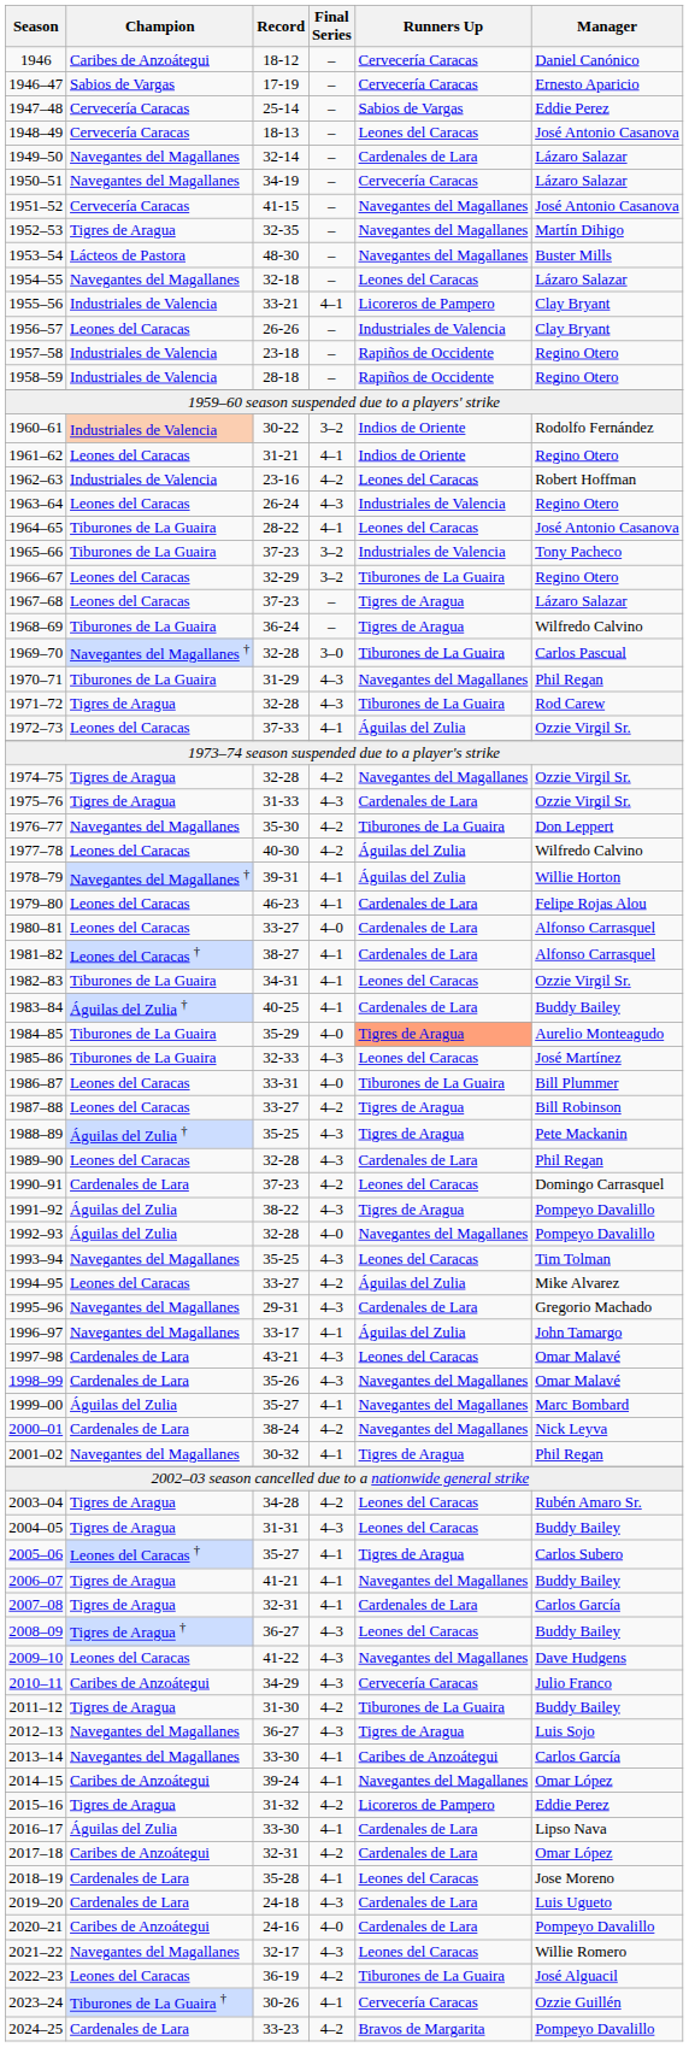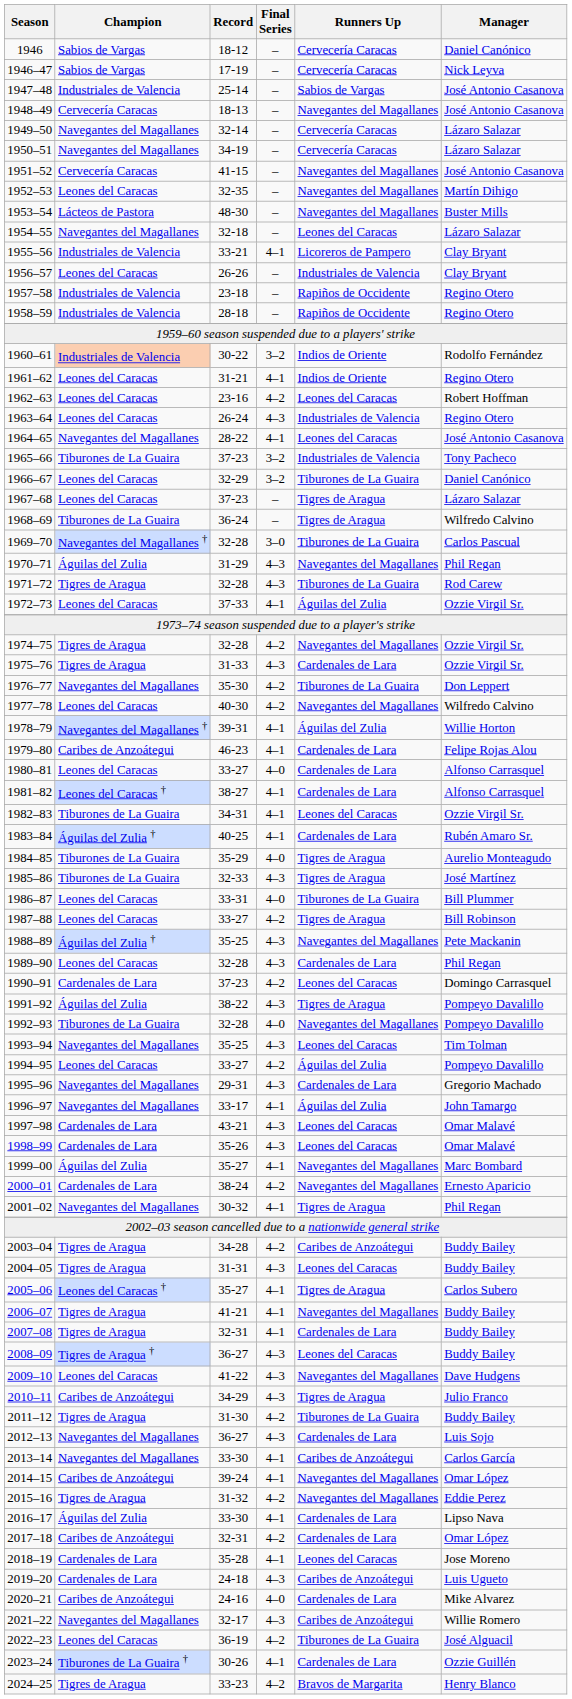 <table class="wikitable sortable">
 <tr>
 <th>Season</th>
 <th>Champion</th>
 <th>Record</th>
 <th>Final<br>Series</th>
 <th>Runners Up</th>
 <th>Manager</th>
 </tr>
 <tr>
 <td align="center">1946</td>
-<td><a href='#'>Caribes de Anzoátegui</a> </td>
+<td><a href='#'>Sabios de Vargas</a> </td>
 <td align="center">18-12</td>
 <td align="center">–</td>
 <td><a href='#'>Cervecería Caracas</a></td>
 <td><a href='#'>Daniel Canónico</a></td>
 </tr>
 <tr>
 <td align="center">1946–47</td>
 <td><a href='#'>Sabios de Vargas</a> </td>
 <td align="center">17-19</td>
 <td align="center">–</td>
 <td><a href='#'>Cervecería Caracas</a></td>
-<td><a href='#'>Ernesto Aparicio</a></td>
+<td><a href='#'>Nick Leyva</a></td>
 </tr>
 <tr>
 <td align="center">1947–48</td>
-<td><a href='#'>Cervecería Caracas</a></td>
+<td><a href='#'>Industriales de Valencia</a> </td>
 <td align="center">25-14</td>
 <td align="center">–</td>
 <td><a href='#'>Sabios de Vargas</a></td>
-<td><a href='#'>Eddie Perez</a></td>
+<td><a href='#'>José Antonio Casanova</a></td>
 </tr>
 <tr>
 <td align="center">1948–49</td>
 <td><a href='#'>Cervecería Caracas</a> </td>
 <td align="center">18-13</td>
 <td align="center">–</td>
-<td><a href='#'>Leones del Caracas</a></td>
+<td><a href='#'>Navegantes del Magallanes</a></td>
 <td><a href='#'>José Antonio Casanova</a></td>
 </tr>
 <tr>
 <td align="center">1949–50</td>
 <td><a href='#'>Navegantes del Magallanes</a></td>
 <td align="center">32-14</td>
 <td align="center">–</td>
-<td><a href='#'>Cardenales de Lara</a></td>
+<td><a href='#'>Cervecería Caracas</a></td>
 <td><a href='#'>Lázaro Salazar</a></td>
 </tr>
 <tr>
 <td align="center">1950–51</td>
 <td><a href='#'>Navegantes del Magallanes</a> </td>
 <td align="center">34-19</td>
 <td align="center">–</td>
 <td><a href='#'>Cervecería Caracas</a></td>
 <td><a href='#'>Lázaro Salazar</a></td>
 </tr>
 <tr>
 <td align="center">1951–52</td>
 <td><a href='#'>Cervecería Caracas</a> </td>
 <td align="center">41-15</td>
 <td align="center">–</td>
 <td><a href='#'>Navegantes del Magallanes</a></td>
 <td><a href='#'>José Antonio Casanova</a></td>
 </tr>
 <tr>
 <td align="center">1952–53</td>
-<td><a href='#'>Tigres de Aragua</a> </td>
+<td><a href='#'>Leones del Caracas</a> </td>
 <td align="center">32-35</td>
 <td align="center">–</td>
 <td><a href='#'>Navegantes del Magallanes</a></td>
 <td><a href='#'>Martín Dihigo</a></td>
 </tr>
 <tr>
 <td align="center">1953–54</td>
 <td><a href='#'>Lácteos de Pastora</a></td>
 <td align="center">48-30</td>
 <td align="center">–</td>
 <td><a href='#'>Navegantes del Magallanes</a></td>
 <td><a href='#'>Buster Mills</a></td>
 </tr>
 <tr>
 <td align="center">1954–55</td>
 <td><a href='#'>Navegantes del Magallanes</a> </td>
 <td align="center">32-18</td>
 <td align="center">–</td>
 <td><a href='#'>Leones del Caracas</a></td>
 <td><a href='#'>Lázaro Salazar</a></td>
 </tr>
 <tr>
 <td align="center">1955–56</td>
 <td><a href='#'>Industriales de Valencia</a></td>
 <td align="center">33-21</td>
 <td align="center">4–1</td>
 <td><a href='#'>Licoreros de Pampero</a></td>
 <td><a href='#'>Clay Bryant</a></td>
 </tr>
 <tr>
 <td align="center">1956–57</td>
 <td><a href='#'>Leones del Caracas</a> </td>
 <td align="center">26-26</td>
 <td align="center">–</td>
 <td><a href='#'>Industriales de Valencia</a></td>
 <td><a href='#'>Clay Bryant</a></td>
 </tr>
 <tr>
 <td align="center">1957–58</td>
 <td><a href='#'>Industriales de Valencia</a> </td>
 <td align="center">23-18</td>
 <td align="center">–</td>
 <td><a href='#'>Rapiños de Occidente</a></td>
 <td><a href='#'>Regino Otero</a></td>
 </tr>
 <tr>
 <td align="center">1958–59</td>
 <td><a href='#'>Industriales de Valencia</a> </td>
 <td align="center">28-18</td>
 <td align="center">–</td>
 <td><a href='#'>Rapiños de Occidente</a></td>
 <td><a href='#'>Regino Otero</a></td>
 </tr>
 <tr>
 </tr>
 <tr bgcolor=#efefef>
 <td colspan=6 style="text-align:center;"><em>1959–60 season suspended due to a players' strike</em></td>
 </tr>
 <tr>
 <td align="center">1960–61</td>
 <td bgcolor="#FBCEB1"><a href='#'>Industriales de Valencia</a>   <sup></sup></td>
 <td align="center">30-22</td>
 <td align="center">3–2</td>
 <td><a href='#'>Indios de Oriente</a></td>
 <td>Rodolfo Fernández</td>
 </tr>
 <tr>
 <td align="center">1961–62</td>
 <td><a href='#'>Leones del Caracas</a> </td>
 <td align="center">31-21</td>
 <td align="center">4–1</td>
 <td><a href='#'>Indios de Oriente</a></td>
 <td><a href='#'>Regino Otero</a></td>
 </tr>
 <tr>
 <td align="center">1962–63</td>
-<td><a href='#'>Industriales de Valencia</a> </td>
+<td><a href='#'>Leones del Caracas</a> </td>
 <td align="center">23-16</td>
 <td align="center">4–2</td>
 <td><a href='#'>Leones del Caracas</a></td>
 <td>Robert Hoffman</td>
 </tr>
 <tr>
 <td align="center">1963–64</td>
 <td><a href='#'>Leones del Caracas</a> </td>
 <td align="center">26-24</td>
 <td align="center">4–3</td>
 <td><a href='#'>Industriales de Valencia</a></td>
 <td><a href='#'>Regino Otero</a></td>
 </tr>
 <tr>
 <td align="center">1964–65</td>
-<td><a href='#'>Tiburones de La Guaira</a></td>
+<td><a href='#'>Navegantes del Magallanes</a> </td>
 <td align="center">28-22</td>
 <td align="center">4–1</td>
 <td><a href='#'>Leones del Caracas</a></td>
 <td><a href='#'>José Antonio Casanova</a></td>
 </tr>
 <tr>
 <td align="center">1965–66</td>
 <td><a href='#'>Tiburones de La Guaira</a> </td>
 <td align="center">37-23</td>
 <td align="center">3–2</td>
 <td><a href='#'>Industriales de Valencia</a></td>
 <td><a href='#'>Tony Pacheco</a></td>
 </tr>
 <tr>
 <td align="center">1966–67</td>
 <td><a href='#'>Leones del Caracas</a> </td>
 <td align="center">32-29</td>
 <td align="center">3–2</td>
 <td><a href='#'>Tiburones de La Guaira</a></td>
-<td><a href='#'>Regino Otero</a></td>
+<td><a href='#'>Daniel Canónico</a></td>
 </tr>
 <tr>
 <td align="center">1967–68</td>
 <td><a href='#'>Leones del Caracas</a>  </td>
 <td align="center">37-23</td>
 <td align="center">–</td>
 <td><a href='#'>Tigres de Aragua</a></td>
 <td><a href='#'>Lázaro Salazar</a></td>
 </tr>
 <tr>
 <td align="center">1968–69</td>
 <td><a href='#'>Tiburones de La Guaira</a> </td>
 <td align="center">36-24</td>
 <td align="center">–</td>
 <td><a href='#'>Tigres de Aragua</a></td>
 <td>Wilfredo Calvino</td>
 </tr>
 <tr>
 <td align="center">1969–70</td>
 <td bgcolor="#ccddff"><a href='#'>Navegantes del Magallanes</a>  <sup>†</sup></td>
 <td align="center">32-28</td>
 <td align="center">3–0</td>
 <td><a href='#'>Tiburones de La Guaira</a></td>
 <td><a href='#'>Carlos Pascual</a></td>
 </tr>
 <tr>
 <td align="center">1970–71</td>
-<td><a href='#'>Tiburones de La Guaira</a> </td>
+<td><a href='#'>Águilas del Zulia</a> </td>
 <td align="center">31-29</td>
 <td align="center">4–3</td>
 <td><a href='#'>Navegantes del Magallanes</a></td>
 <td><a href='#'>Phil Regan</a></td>
 </tr>
 <tr>
 <td align="center">1971–72</td>
 <td><a href='#'>Tigres de Aragua</a></td>
 <td align="center">32-28</td>
 <td align="center">4–3</td>
 <td><a href='#'>Tiburones de La Guaira</a></td>
 <td><a href='#'>Rod Carew</a></td>
 </tr>
 <tr>
 <td align="center">1972–73</td>
 <td><a href='#'>Leones del Caracas</a> </td>
 <td align="center">37-33</td>
 <td align="center">4–1</td>
 <td><a href='#'>Águilas del Zulia</a></td>
 <td><a href='#'>Ozzie Virgil Sr.</a></td>
 </tr>
 <tr>
 </tr>
 <tr bgcolor=#efefef>
 <td colspan=6 style="text-align:center;"><em>1973–74 season suspended due to a player's strike</em></td>
 </tr>
 <tr>
 <td align="center">1974–75</td>
 <td><a href='#'>Tigres de Aragua</a> </td>
 <td align="center">32-28</td>
 <td align="center">4–2</td>
 <td><a href='#'>Navegantes del Magallanes</a></td>
 <td><a href='#'>Ozzie Virgil Sr.</a></td>
 </tr>
 <tr>
 <td align="center">1975–76</td>
 <td><a href='#'>Tigres de Aragua</a> </td>
 <td align="center">31-33</td>
 <td align="center">4–3</td>
 <td><a href='#'>Cardenales de Lara</a></td>
 <td><a href='#'>Ozzie Virgil Sr.</a></td>
 </tr>
 <tr>
 <td align="center">1976–77</td>
 <td><a href='#'>Navegantes del Magallanes</a> </td>
 <td align="center">35-30</td>
 <td align="center">4–2</td>
 <td><a href='#'>Tiburones de La Guaira</a></td>
 <td><a href='#'>Don Leppert</a></td>
 </tr>
 <tr>
 <td align="center">1977–78</td>
 <td><a href='#'>Leones del Caracas</a> </td>
 <td align="center">40-30</td>
 <td align="center">4–2</td>
-<td><a href='#'>Águilas del Zulia</a></td>
+<td><a href='#'>Navegantes del Magallanes</a></td>
 <td>Wilfredo Calvino</td>
 </tr>
 <tr>
 <td align="center">1978–79</td>
 <td bgcolor="#ccddff"><a href='#'>Navegantes del Magallanes</a>  <sup>†</sup></td>
 <td align="center">39-31</td>
 <td align="center">4–1</td>
 <td><a href='#'>Águilas del Zulia</a></td>
 <td><a href='#'>Willie Horton</a></td>
 </tr>
 <tr>
 <td align="center">1979–80</td>
-<td><a href='#'>Leones del Caracas</a> </td>
+<td><a href='#'>Caribes de Anzoátegui</a> </td>
 <td align="center">46-23</td>
 <td align="center">4–1</td>
 <td><a href='#'>Cardenales de Lara</a></td>
 <td><a href='#'>Felipe Rojas Alou</a></td>
 </tr>
 <tr>
 <td align="center">1980–81</td>
 <td><a href='#'>Leones del Caracas</a> </td>
 <td align="center">33-27</td>
 <td align="center">4–0</td>
 <td><a href='#'>Cardenales de Lara</a></td>
 <td><a href='#'>Alfonso Carrasquel</a></td>
 </tr>
 <tr>
 <td align="center">1981–82</td>
 <td bgcolor="#ccddff"><a href='#'>Leones del Caracas</a>  <sup>†</sup></td>
 <td align="center">38-27</td>
 <td align="center">4–1</td>
 <td><a href='#'>Cardenales de Lara</a></td>
 <td><a href='#'>Alfonso Carrasquel</a></td>
 </tr>
 <tr>
 <td align="center">1982–83</td>
 <td><a href='#'>Tiburones de La Guaira</a> </td>
 <td align="center">34-31</td>
 <td align="center">4–1</td>
 <td><a href='#'>Leones del Caracas</a></td>
 <td><a href='#'>Ozzie Virgil Sr.</a></td>
 </tr>
 <tr>
 <td align="center">1983–84</td>
 <td bgcolor="#ccddff"><a href='#'>Águilas del Zulia</a> <sup>†</sup></td>
 <td align="center">40-25</td>
 <td align="center">4–1</td>
 <td><a href='#'>Cardenales de Lara</a></td>
-<td><a href='#'>Buddy Bailey</a></td>
+<td><a href='#'>Rubén Amaro Sr.</a></td>
 </tr>
 <tr>
 <td align="center">1984–85</td>
 <td><a href='#'>Tiburones de La Guaira</a> </td>
 <td align="center">35-29</td>
 <td align="center">4–0</td>
-<td style="background: lightsalmon;"><a href='#'>Tigres de Aragua</a></td>
+<td><a href='#'>Tigres de Aragua</a></td>
 <td><a href='#'>Aurelio Monteagudo</a></td>
 </tr>
 <tr>
 <td align="center">1985–86</td>
 <td><a href='#'>Tiburones de La Guaira</a> </td>
 <td align="center">32-33</td>
 <td align="center">4–3</td>
-<td><a href='#'>Leones del Caracas</a></td>
+<td><a href='#'>Tigres de Aragua</a></td>
 <td><a href='#'>José Martínez</a></td>
 </tr>
 <tr>
 <td align="center">1986–87</td>
 <td><a href='#'>Leones del Caracas</a> </td>
 <td align="center">33-31</td>
 <td align="center">4–0</td>
 <td><a href='#'>Tiburones de La Guaira</a></td>
 <td><a href='#'>Bill Plummer</a></td>
 </tr>
 <tr>
 <td align="center">1987–88</td>
 <td><a href='#'>Leones del Caracas</a> </td>
 <td align="center">33-27</td>
 <td align="center">4–2</td>
 <td><a href='#'>Tigres de Aragua</a></td>
 <td><a href='#'>Bill Robinson</a></td>
 </tr>
 <tr>
 <td align="center">1988–89</td>
 <td bgcolor="#ccddff"><a href='#'>Águilas del Zulia</a>  <sup>†</sup></td>
 <td align="center">35-25</td>
 <td align="center">4–3</td>
-<td><a href='#'>Tigres de Aragua</a></td>
+<td><a href='#'>Navegantes del Magallanes</a></td>
 <td><a href='#'>Pete Mackanin</a></td>
 </tr>
 <tr>
 <td align="center">1989–90</td>
 <td><a href='#'>Leones del Caracas</a> </td>
 <td align="center">32-28</td>
 <td align="center">4–3</td>
 <td><a href='#'>Cardenales de Lara</a></td>
 <td><a href='#'>Phil Regan</a></td>
 </tr>
 <tr>
 <td align="center">1990–91</td>
 <td><a href='#'>Cardenales de Lara</a></td>
 <td align="center">37-23</td>
 <td align="center">4–2</td>
 <td><a href='#'>Leones del Caracas</a></td>
 <td>Domingo Carrasquel</td>
 </tr>
 <tr>
 <td align="center">1991–92</td>
 <td><a href='#'>Águilas del Zulia</a> </td>
 <td align="center">38-22</td>
 <td align="center">4–3</td>
 <td><a href='#'>Tigres de Aragua</a></td>
 <td><a href='#'>Pompeyo Davalillo</a></td>
 </tr>
 <tr>
 <td align="center">1992–93</td>
-<td><a href='#'>Águilas del Zulia</a> </td>
+<td><a href='#'>Tiburones de La Guaira</a> </td>
 <td align="center">32-28</td>
 <td align="center">4–0</td>
 <td><a href='#'>Navegantes del Magallanes</a></td>
 <td><a href='#'>Pompeyo Davalillo</a></td>
 </tr>
 <tr>
 <td align="center">1993–94</td>
 <td><a href='#'>Navegantes del Magallanes</a> </td>
 <td align="center">35-25</td>
 <td align="center">4–3</td>
 <td><a href='#'>Leones del Caracas</a></td>
 <td><a href='#'>Tim Tolman</a></td>
 </tr>
 <tr>
 <td align="center">1994–95</td>
 <td><a href='#'>Leones del Caracas</a> </td>
 <td align="center">33-27</td>
 <td align="center">4–2</td>
 <td><a href='#'>Águilas del Zulia</a></td>
-<td>Mike Alvarez</td>
+<td><a href='#'>Pompeyo Davalillo</a></td>
 </tr>
 <tr>
 <td align="center">1995–96</td>
 <td><a href='#'>Navegantes del Magallanes</a> </td>
 <td align="center">29-31</td>
 <td align="center">4–3</td>
 <td><a href='#'>Cardenales de Lara</a></td>
 <td>Gregorio Machado</td>
 </tr>
 <tr>
 <td align="center">1996–97</td>
 <td><a href='#'>Navegantes del Magallanes</a> </td>
 <td align="center">33-17</td>
 <td align="center">4–1</td>
 <td><a href='#'>Águilas del Zulia</a></td>
 <td><a href='#'>John Tamargo</a></td>
 </tr>
 <tr>
 <td align="center">1997–98</td>
 <td><a href='#'>Cardenales de Lara</a> </td>
 <td align="center">43-21</td>
 <td align="center">4–3</td>
 <td><a href='#'>Leones del Caracas</a></td>
 <td><a href='#'>Omar Malavé</a></td>
 </tr>
 <tr>
 <td align="center"><a href='#'>1998–99</a></td>
 <td><a href='#'>Cardenales de Lara</a> </td>
 <td align="center">35-26</td>
 <td align="center">4–3</td>
-<td><a href='#'>Navegantes del Magallanes</a></td>
+<td><a href='#'>Leones del Caracas</a></td>
 <td><a href='#'>Omar Malavé</a></td>
 </tr>
 <tr>
 <td align="center">1999–00</td>
 <td><a href='#'>Águilas del Zulia</a> </td>
 <td align="center">35-27</td>
 <td align="center">4–1</td>
 <td><a href='#'>Navegantes del Magallanes</a></td>
 <td><a href='#'>Marc Bombard</a></td>
 </tr>
 <tr>
 <td align="center"><a href='#'>2000–01</a></td>
 <td><a href='#'>Cardenales de Lara</a> </td>
 <td align="center">38-24</td>
 <td align="center">4–2</td>
 <td><a href='#'>Navegantes del Magallanes</a></td>
-<td><a href='#'>Nick Leyva</a></td>
+<td><a href='#'>Ernesto Aparicio</a></td>
 </tr>
 <tr>
 <td align="center">2001–02</td>
 <td><a href='#'>Navegantes del Magallanes</a> </td>
 <td align="center">30-32</td>
 <td align="center">4–1</td>
 <td><a href='#'>Tigres de Aragua</a></td>
 <td><a href='#'>Phil Regan</a></td>
 </tr>
 <tr>
 </tr>
 <tr bgcolor=#efefef>
 <td colspan=6 style="text-align:center;"><em>2002–03 season cancelled due to a <a href='#'>nationwide general strike</a></em>  </td>
 </tr>
 <tr>
 <td align="center">2003–04</td>
 <td><a href='#'>Tigres de Aragua</a> </td>
 <td align="center">34-28</td>
 <td align="center">4–2</td>
-<td><a href='#'>Leones del Caracas</a></td>
-<td><a href='#'>Rubén Amaro Sr.</a></td>
+<td><a href='#'>Caribes de Anzoátegui</a></td>
+<td><a href='#'>Buddy Bailey</a></td>
 </tr>
 <tr>
 <td align="center">2004–05</td>
 <td><a href='#'>Tigres de Aragua</a> </td>
 <td align="center">31-31</td>
 <td align="center">4–3</td>
 <td><a href='#'>Leones del Caracas</a></td>
 <td><a href='#'>Buddy Bailey</a></td>
 </tr>
 <tr>
 <td align="center"><a href='#'>2005–06</a></td>
 <td bgcolor="#ccddff"><a href='#'>Leones del Caracas</a>  <sup>†</sup></td>
 <td align="center">35-27</td>
 <td align="center">4–1</td>
 <td><a href='#'>Tigres de Aragua</a></td>
 <td><a href='#'>Carlos Subero</a></td>
 </tr>
 <tr>
 <td align="center"><a href='#'>2006–07</a></td>
 <td><a href='#'>Tigres de Aragua</a> </td>
 <td align="center">41-21</td>
 <td align="center">4–1</td>
 <td><a href='#'>Navegantes del Magallanes</a></td>
 <td><a href='#'>Buddy Bailey</a></td>
 </tr>
 <tr>
 <td align="center"><a href='#'>2007–08</a></td>
 <td><a href='#'>Tigres de Aragua</a> </td>
 <td align="center">32-31</td>
 <td align="center">4–1</td>
 <td><a href='#'>Cardenales de Lara</a></td>
-<td><a href='#'>Carlos García</a></td>
+<td><a href='#'>Buddy Bailey</a></td>
 </tr>
 <tr>
 <td align="center"><a href='#'>2008–09</a></td>
 <td bgcolor="#ccddff"><a href='#'>Tigres de Aragua</a>  <sup>†</sup></td>
 <td align="center">36-27</td>
 <td align="center">4–3</td>
 <td><a href='#'>Leones del Caracas</a></td>
 <td><a href='#'>Buddy Bailey</a></td>
 </tr>
 <tr>
 <td align="center"><a href='#'>2009–10</a></td>
 <td><a href='#'>Leones del Caracas</a> </td>
 <td align="center">41-22</td>
 <td align="center">4–3</td>
 <td><a href='#'>Navegantes del Magallanes</a></td>
 <td><a href='#'>Dave Hudgens</a></td>
 </tr>
 <tr>
 <td align="center"><a href='#'>2010–11</a></td>
 <td><a href='#'>Caribes de Anzoátegui</a></td>
 <td align="center">34-29</td>
 <td align="center">4–3</td>
-<td><a href='#'>Cervecería Caracas</a></td>
+<td><a href='#'>Tigres de Aragua</a></td>
 <td><a href='#'>Julio Franco</a></td>
 </tr>
 <tr>
 <td align="center">2011–12</td>
 <td><a href='#'>Tigres de Aragua</a> </td>
 <td align="center">31-30</td>
 <td align="center">4–2</td>
 <td><a href='#'>Tiburones de La Guaira</a></td>
 <td><a href='#'>Buddy Bailey</a></td>
 </tr>
 <tr>
 <td align="center">2012–13</td>
 <td><a href='#'>Navegantes del Magallanes</a> </td>
 <td align="center">36-27</td>
 <td align="center">4–3</td>
-<td><a href='#'>Tigres de Aragua</a></td>
+<td><a href='#'>Cardenales de Lara</a></td>
 <td><a href='#'>Luis Sojo</a></td>
 </tr>
 <tr>
 <td align="center">2013–14</td>
 <td><a href='#'>Navegantes del Magallanes</a> </td>
 <td align="center">33-30</td>
 <td align="center">4–1</td>
 <td><a href='#'>Caribes de Anzoátegui</a></td>
 <td><a href='#'>Carlos García</a></td>
 </tr>
 <tr>
 <td align="center">2014–15</td>
 <td><a href='#'>Caribes de Anzoátegui</a> </td>
 <td align="center">39-24</td>
 <td align="center">4–1</td>
 <td><a href='#'>Navegantes del Magallanes</a></td>
 <td><a href='#'>Omar López</a></td>
 </tr>
 <tr>
 <td align="center">2015–16</td>
 <td><a href='#'>Tigres de Aragua</a> </td>
 <td align="center">31-32</td>
 <td align="center">4–2</td>
-<td><a href='#'>Licoreros de Pampero</a></td>
+<td><a href='#'>Navegantes del Magallanes</a></td>
 <td><a href='#'>Eddie Perez</a></td>
 </tr>
 <tr>
 <td align="center">2016–17</td>
 <td><a href='#'>Águilas del Zulia</a> </td>
 <td align="center">33-30</td>
 <td align="center">4–1</td>
 <td><a href='#'>Cardenales de Lara</a></td>
 <td>Lipso Nava</td>
 </tr>
 <tr>
 <td align="center">2017–18</td>
 <td><a href='#'>Caribes de Anzoátegui</a> </td>
 <td align="center">32-31</td>
 <td align="center">4–2</td>
 <td><a href='#'>Cardenales de Lara</a></td>
 <td><a href='#'>Omar López</a></td>
 </tr>
 <tr>
 <td align="center">2018–19</td>
 <td><a href='#'>Cardenales de Lara</a> </td>
 <td align="center">35-28</td>
 <td align="center">4–1</td>
 <td><a href='#'>Leones del Caracas</a></td>
 <td>Jose Moreno</td>
 </tr>
 <tr>
 <td align="center">2019–20</td>
 <td><a href='#'>Cardenales de Lara</a> </td>
 <td align="center">24-18</td>
 <td align="center">4–3</td>
-<td><a href='#'>Cardenales de Lara</a></td>
+<td><a href='#'>Caribes de Anzoátegui</a></td>
 <td><a href='#'>Luis Ugueto</a></td>
 </tr>
 <tr>
 <td align="center">2020–21</td>
 <td><a href='#'>Caribes de Anzoátegui</a> </td>
 <td align="center">24-16</td>
 <td align="center">4–0</td>
 <td><a href='#'>Cardenales de Lara</a></td>
-<td><a href='#'>Pompeyo Davalillo</a></td>
+<td>Mike Alvarez</td>
 </tr>
 <tr>
 <td align="center">2021–22</td>
 <td><a href='#'>Navegantes del Magallanes</a> </td>
 <td align="center">32-17</td>
 <td align="center">4–3</td>
-<td><a href='#'>Leones del Caracas</a></td>
+<td><a href='#'>Caribes de Anzoátegui</a></td>
 <td>Willie Romero</td>
 </tr>
 <tr>
 <td align="center">2022–23</td>
 <td><a href='#'>Leones del Caracas</a> </td>
 <td align="center">36-19</td>
 <td align="center">4–2</td>
 <td><a href='#'>Tiburones de La Guaira</a></td>
 <td><a href='#'>José Alguacil</a></td>
 </tr>
 <tr>
 <td align="center">2023–24</td>
 <td bgcolor="#ccddff"><a href='#'>Tiburones de La Guaira</a>  <sup>†</sup></td>
 <td align="center">30-26</td>
 <td align="center">4–1</td>
-<td><a href='#'>Cervecería Caracas</a></td>
+<td><a href='#'>Cardenales de Lara</a></td>
 <td><a href='#'>Ozzie Guillén</a></td>
 </tr>
 <tr>
 <td align="center">2024–25</td>
-<td><a href='#'>Cardenales de Lara</a> </td>
+<td><a href='#'>Tigres de Aragua</a> </td>
 <td align="center">33-23</td>
 <td align="center">4–2</td>
 <td><a href='#'>Bravos de Margarita</a></td>
-<td><a href='#'>Pompeyo Davalillo</a></td>
+<td><a href='#'>Henry Blanco</a></td>
 </tr>
 </table>
